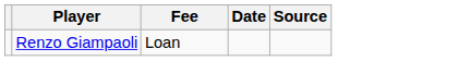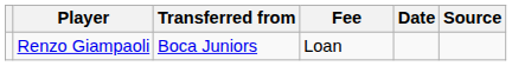 <table class="wikitable plainrowheaders sortable">
 <tr>
 <th></th>
 <th scope="col">Player</th>
+<th>Transferred from</th>
 <th style="width: 80px;">Fee</th>
 <th scope="col">Date</th>
 <th scope="col">Source</th>
 </tr>
 <tr>
 <td align="center"></td>
 <td> <a href='#'>Renzo Giampaoli</a></td>
+<td> <a href='#'>Boca Juniors</a></td>
 <td>Loan</td>
 <td></td>
 <td></td>
 </tr>
 </table>
